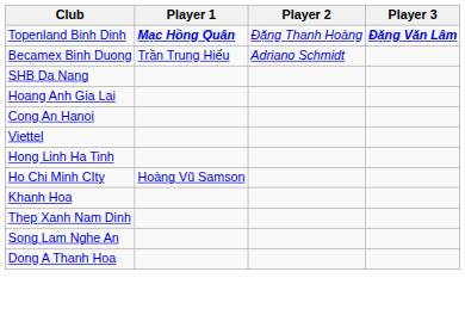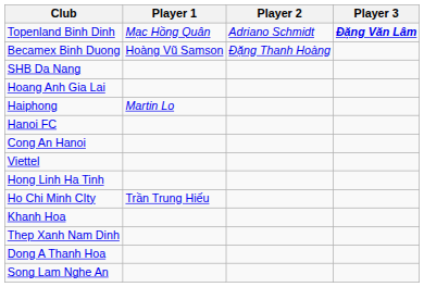 <table class="wikitable" style=>
 <tr>
 <th>Club</th>
 <th>Player 1</th>
 <th>Player 2</th>
 <th>Player 3</th>
 </tr>
 <tr>
 <td><a href='#'>Topenland Binh Dinh</a></td>
-<td><strong> <em><a href='#'>Mạc Hồng Quân</a><small></small></em></strong></td>
-<td> <em><a href='#'>Đặng Thanh Hoàng</a></em></td>
+<td> <em><a href='#'>Mạc Hồng Quân</a><small></small></em></td>
+<td> <em><a href='#'>Adriano Schmidt</a><small></small></em></td>
 <td><strong> <em><a href='#'>Đặng Văn Lâm</a><small></small></em></strong></td>
 </tr>
 <tr>
 <td><a href='#'>Becamex Binh Duong</a></td>
-<td> <a href='#'>Trần Trung Hiếu</a></td>
-<td> <em><a href='#'>Adriano Schmidt</a><small></small></em></td>
+<td> <a href='#'>Hoàng Vũ Samson</a></td>
+<td> <em><a href='#'>Đặng Thanh Hoàng</a></em></td>
 <td></td>
 </tr>
 <tr>
 <td><a href='#'>SHB Da Nang</a></td>
 <td></td>
 <td></td>
 <td></td>
 </tr>
 <tr>
 <td><a href='#'>Hoang Anh Gia Lai</a></td>
+<td></td>
+<td></td>
+<td></td>
+</tr>
+<tr>
+<td><a href='#'>Haiphong</a></td>
+<td> <em><a href='#'>Martin Lo</a></em></td>
+<td></td>
+<td></td>
+</tr>
+<tr>
+<td><a href='#'>Hanoi FC</a></td>
 <td></td>
 <td></td>
 <td></td>
 </tr>
 <tr>
 <td><a href='#'>Cong An Hanoi</a></td>
 <td></td>
 <td></td>
 <td></td>
 </tr>
 <tr>
 <td><a href='#'>Viettel</a></td>
 <td></td>
 <td></td>
 <td></td>
 </tr>
 <tr>
 <td><a href='#'>Hong Linh Ha Tinh</a></td>
 <td></td>
 <td></td>
 <td></td>
 </tr>
 <tr>
 <td><a href='#'>Ho Chi Minh CIty</a></td>
-<td> <a href='#'>Hoàng Vũ Samson</a></td>
+<td> <a href='#'>Trần Trung Hiếu</a></td>
 <td></td>
 </tr>
 <tr>
 <td><a href='#'>Khanh Hoa</a></td>
 <td></td>
 <td></td>
 <td></td>
 </tr>
 <tr>
 <td><a href='#'>Thep Xanh Nam Dinh</a></td>
 <td></td>
 <td></td>
 <td></td>
 </tr>
 <tr>
+<td><a href='#'>Dong A Thanh Hoa</a></td>
+<td></td>
+<td></td>
+<td></td>
+</tr>
+<tr>
 <td><a href='#'>Song Lam Nghe An</a></td>
 <td></td>
 <td></td>
 <td></td>
 </tr>
-<tr>
-<td><a href='#'>Dong A Thanh Hoa</a></td>
-<td></td>
-<td></td>
-<td></td>
-</tr>
 </table>
